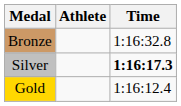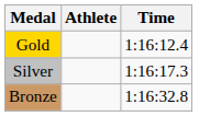 <table class="wikitable">
 <tr>
 <th>Medal</th>
 <th>Athlete</th>
 <th>Time</th>
 </tr>
 <tr>
+<td style="text-align:center;background-color:gold;">Gold</td>
+<td></td>
+<td>1:16:12.4</td>
+</tr>
+<tr>
+<td style="text-align:center;background-color:silver;">Silver</td>
+<td></td>
+<td>1:16:17.3</td>
+</tr>
+<tr>
 <td style="text-align:center;background-color:#CC9966;">Bronze</td>
 <td></td>
 <td>1:16:32.8</td>
 </tr>
-<tr>
-<td style="text-align:center;background-color:silver;">Silver</td>
-<td></td>
-<td><strong>1:16:17.3</strong></td>
-</tr>
-<tr>
-<td style="text-align:center;background-color:gold;">Gold</td>
-<td></td>
-<td>1:16:12.4</td>
-</tr>
 </table>
